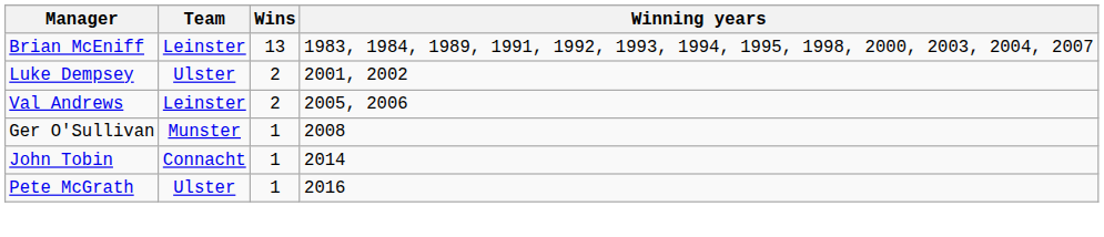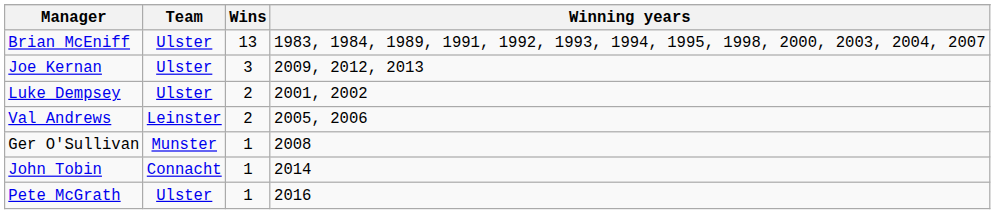 <table class="wikitable">
 <tr>
 </tr>
 <tr>
 <th>Manager</th>
 <th>Team</th>
 <th>Wins</th>
 <th>Winning years</th>
 </tr>
 <tr>
 <td><a href='#'>Brian McEniff</a></td>
-<td style="text-align:center"><a href='#'>Leinster</a></td>
+<td style="text-align:center"><a href='#'>Ulster</a></td>
 <td style="text-align:center;">13</td>
 <td>1983, 1984, 1989, 1991, 1992, 1993, 1994, 1995, 1998, 2000, 2003, 2004, 2007</td>
+</tr>
+<tr>
+<td><a href='#'>Joe Kernan</a></td>
+<td style="text-align:center"><a href='#'>Ulster</a></td>
+<td style="text-align:center;">3</td>
+<td>2009, 2012, 2013</td>
 </tr>
 <tr>
 <td><a href='#'>Luke Dempsey</a></td>
 <td style="text-align:center"><a href='#'>Ulster</a></td>
 <td style="text-align:center;">2</td>
 <td>2001, 2002</td>
 </tr>
 <tr>
 <td><a href='#'>Val Andrews</a></td>
 <td style="text-align:center"><a href='#'>Leinster</a></td>
 <td style="text-align:center;">2</td>
 <td>2005, 2006</td>
 </tr>
 <tr>
 <td>Ger O'Sullivan</td>
 <td style="text-align:center"><a href='#'>Munster</a></td>
 <td style="text-align:center;">1</td>
 <td>2008</td>
 </tr>
 <tr>
 <td><a href='#'>John Tobin</a></td>
 <td style="text-align:center"><a href='#'>Connacht</a></td>
 <td style="text-align:center;">1</td>
 <td>2014</td>
 </tr>
 <tr>
 <td><a href='#'>Pete McGrath</a></td>
 <td style="text-align:center"><a href='#'>Ulster</a></td>
 <td style="text-align:center;">1</td>
 <td>2016</td>
 </tr>
 </table>
